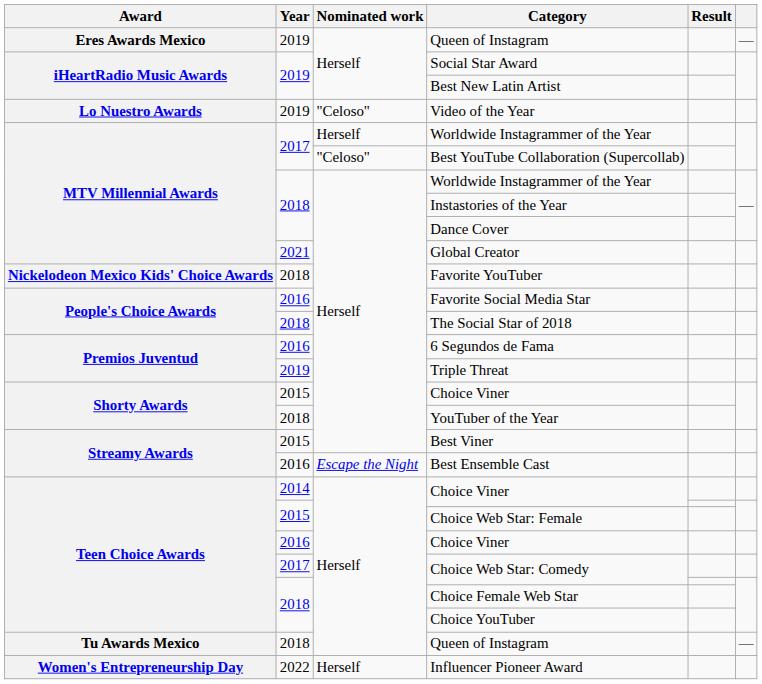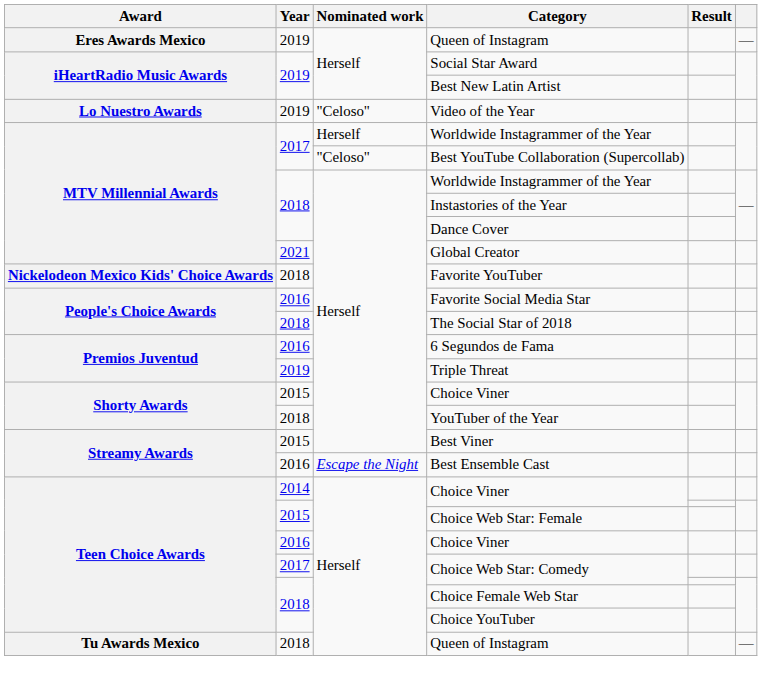 <table class="wikitable sortable plainrowheaders">
 <tr>
 <th scope="col">Award</th>
 <th scope="col">Year</th>
 <th scope="col">Nominated work</th>
 <th scope="col">Category</th>
 <th scope="col">Result</th>
 <th scope="col" class="unsortable"></th>
 </tr>
 <tr>
 <th scope="row" rowspan="1">Eres Awards Mexico</th>
 <td>2019</td>
 <td rowspan="3">Herself</td>
 <td>Queen of Instagram</td>
 <td></td>
 <td style="text-align:center;">—</td>
 </tr>
 <tr>
 <th scope="row" rowspan="2"><a href='#'>iHeartRadio Music Awards</a></th>
 <td rowspan="2"><a href='#'>2019</a></td>
 <td>Social Star Award</td>
 <td></td>
 <td rowspan="2" style="text-align:center;"></td>
 </tr>
 <tr>
 <td>Best New Latin Artist</td>
 <td></td>
 </tr>
 <tr>
 <th scope="row" rowspan="1"><a href='#'>Lo Nuestro Awards</a></th>
 <td>2019</td>
 <td>"Celoso"</td>
 <td>Video of the Year</td>
 <td></td>
 <td style="text-align:center;"></td>
 </tr>
 <tr>
 <th scope="row" rowspan="6"><a href='#'>MTV Millennial Awards</a></th>
 <td rowspan="2"><a href='#'>2017</a></td>
 <td>Herself</td>
 <td>Worldwide Instagrammer of the Year</td>
 <td></td>
 <td rowspan="2" style="text-align:center;"></td>
 </tr>
 <tr>
 <td>"Celoso"</td>
 <td>Best YouTube Collaboration (Supercollab)</td>
 <td></td>
 </tr>
 <tr>
 <td rowspan="3"><a href='#'>2018</a></td>
 <td rowspan="12">Herself</td>
 <td>Worldwide Instagrammer of the Year</td>
 <td></td>
 <td rowspan="3" style="text-align:center;">—</td>
 </tr>
 <tr>
 <td>Instastories of the Year</td>
 <td></td>
 </tr>
 <tr>
 <td>Dance Cover</td>
 <td></td>
 </tr>
 <tr>
 <td><a href='#'>2021</a></td>
 <td>Global Creator</td>
 <td></td>
 <td style="text-align:center;"></td>
 </tr>
 <tr>
 <th scope="row" rowspan="1"><a href='#'>Nickelodeon Mexico Kids' Choice Awards</a></th>
 <td>2018</td>
 <td>Favorite YouTuber</td>
 <td></td>
 <td style="text-align:center;"></td>
 </tr>
 <tr>
 <th scope="row" rowspan="2"><a href='#'>People's Choice Awards</a></th>
 <td><a href='#'>2016</a></td>
 <td>Favorite Social Media Star</td>
 <td></td>
 <td style="text-align:center;"></td>
 </tr>
 <tr>
 <td><a href='#'>2018</a></td>
 <td>The Social Star of 2018</td>
 <td></td>
 <td style="text-align:center;"></td>
 </tr>
 <tr>
 <th scope="row" rowspan="2"><a href='#'>Premios Juventud</a></th>
 <td><a href='#'>2016</a></td>
 <td>6 Segundos de Fama</td>
 <td></td>
 <td style="text-align:center;"></td>
 </tr>
 <tr>
 <td><a href='#'>2019</a></td>
 <td>Triple Threat</td>
 <td></td>
 <td style="text-align:center;"></td>
 </tr>
 <tr>
 <th scope="row" rowspan="2"><a href='#'>Shorty Awards</a></th>
 <td>2015</td>
 <td>Choice Viner</td>
 <td></td>
 <td rowspan="2" style="text-align:center;"></td>
 </tr>
 <tr>
 <td>2018</td>
 <td>YouTuber of the Year</td>
 <td></td>
 </tr>
 <tr>
 <th scope="row" rowspan="2"><a href='#'>Streamy Awards</a></th>
 <td>2015</td>
 <td>Best Viner</td>
 <td></td>
 <td style="text-align:center;"></td>
 </tr>
 <tr>
 <td>2016</td>
 <td><em><a href='#'>Escape the Night</a></em></td>
 <td>Best Ensemble Cast</td>
 <td></td>
 <td style="text-align:center;"></td>
 </tr>
 <tr>
 <th scope="row" rowspan="8"><a href='#'>Teen Choice Awards</a></th>
 <td><a href='#'>2014</a></td>
 <td rowspan="9">Herself</td>
 <td rowspan="2">Choice Viner</td>
 <td></td>
 <td style="text-align:center;"></td>
 </tr>
 <tr>
 <td rowspan="2"><a href='#'>2015</a></td>
 <td></td>
 <td rowspan="2" style="text-align:center;"></td>
 </tr>
 <tr>
 <td>Choice Web Star: Female</td>
 <td></td>
 </tr>
 <tr>
 <td><a href='#'>2016</a></td>
 <td>Choice Viner</td>
 <td></td>
 <td style="text-align:center;"></td>
 </tr>
 <tr>
 <td><a href='#'>2017</a></td>
 <td rowspan="2">Choice Web Star: Comedy</td>
 <td></td>
 <td style="text-align:center;"></td>
 </tr>
 <tr>
 <td rowspan="3"><a href='#'>2018</a></td>
 <td></td>
 <td rowspan="3" style="text-align:center;"></td>
 </tr>
 <tr>
 <td>Choice Female Web Star</td>
 <td></td>
 </tr>
 <tr>
 <td>Choice YouTuber</td>
 <td></td>
 </tr>
 <tr>
 <th scope="row">Tu Awards Mexico</th>
 <td>2018</td>
 <td>Queen of Instagram</td>
 <td></td>
 <td style="text-align:center;">—</td>
 </tr>
-<tr>
-<th scope="row"><a href='#'>Women's Entrepreneurship Day</a></th>
-<td>2022</td>
-<td>Herself</td>
-<td>Influencer Pioneer Award</td>
-<td></td>
-<td></td>
-</tr>
 </table>
